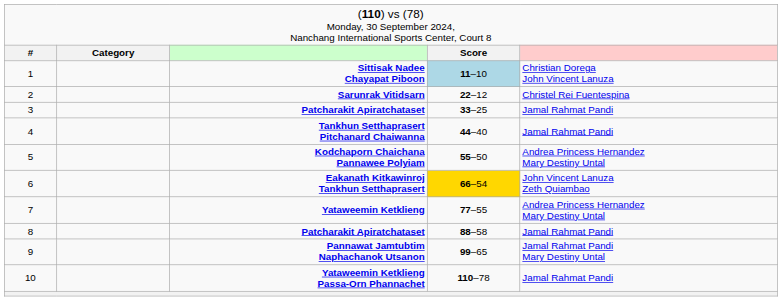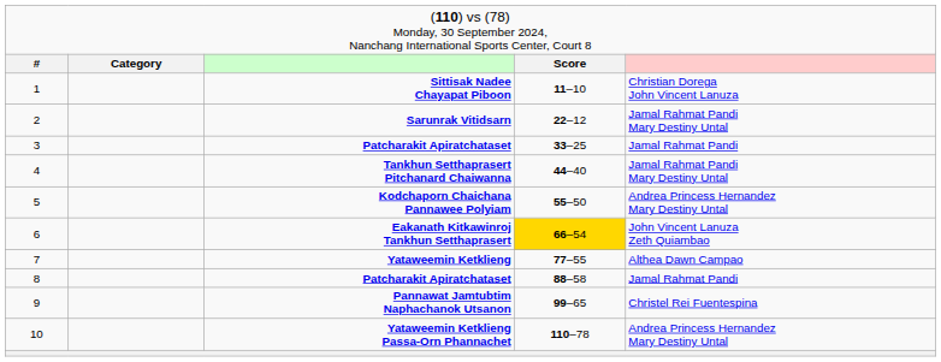 <table class="wikitable mw-collapsible mw-collapsed" style="font-size:90%; text-align:center" width="90%">
 <tr>
 <td colspan="5"><big>(<strong>110</strong>) <strong></strong> vs  (78)</big><br>Monday, 30 September 2024, <br>Nanchang International Sports Center, Court 8</td>
 </tr>
 <tr>
 <th width="25">#</th>
 <th width="50">Category</th>
 <th style="background-color:#CCFFCC" width="150"></th>
 <th width="50">Score<br></th>
 <th style="background-color:#FFCCCC" width="150"></th>
 </tr>
 <tr>
 <td>1</td>
 <td></td>
 <td align="right"><strong><a href='#'>Sittisak Nadee</a> <br><a href='#'>Chayapat Piboon</a> </strong></td>
-<td style="background: lightblue;"><strong>11</strong>–10<br></td>
+<td><strong>11</strong>–10<br></td>
 <td align="left"> <a href='#'>Christian Dorega</a><br> <a href='#'>John Vincent Lanuza</a></td>
 </tr>
 <tr>
 <td>2</td>
 <td></td>
 <td align="right"><strong><a href='#'>Sarunrak Vitidsarn</a> </strong></td>
 <td><strong>22</strong>–12<br></td>
-<td align="left"> <a href='#'>Christel Rei Fuentespina</a></td>
+<td align="left"> <a href='#'>Jamal Rahmat Pandi</a><br> <a href='#'>Mary Destiny Untal</a></td>
 </tr>
 <tr>
 <td>3</td>
 <td></td>
 <td align="right"><strong><a href='#'>Patcharakit Apiratchataset</a> </strong></td>
 <td><strong>33</strong>–25<br></td>
 <td align="left"> <a href='#'>Jamal Rahmat Pandi</a></td>
 </tr>
 <tr>
 <td>4</td>
 <td></td>
 <td align="right"><strong><a href='#'>Tankhun Setthaprasert</a> <br><a href='#'>Pitchanard Chaiwanna</a> </strong></td>
 <td><strong>44</strong>–40<br></td>
-<td align="left"> <a href='#'>Jamal Rahmat Pandi</a></td>
+<td align="left"> <a href='#'>Jamal Rahmat Pandi</a><br> <a href='#'>Mary Destiny Untal</a></td>
 </tr>
 <tr>
 <td>5</td>
 <td></td>
 <td align="right"><strong><a href='#'>Kodchaporn Chaichana</a> <br><a href='#'>Pannawee Polyiam</a> </strong></td>
 <td><strong>55</strong>–50<br></td>
 <td align="left"> <a href='#'>Andrea Princess Hernandez</a><br> <a href='#'>Mary Destiny Untal</a></td>
 </tr>
 <tr>
 <td>6</td>
 <td></td>
 <td align="right"><strong><a href='#'>Eakanath Kitkawinroj</a> <br><a href='#'>Tankhun Setthaprasert</a> </strong></td>
 <td style="background: gold;"><strong>66</strong>–54<br></td>
 <td align="left"> <a href='#'>John Vincent Lanuza</a><br> <a href='#'>Zeth Quiambao</a></td>
 </tr>
 <tr>
 <td>7</td>
 <td></td>
 <td align="right"><strong><a href='#'>Yataweemin Ketklieng</a> </strong></td>
 <td><strong>77</strong>–55<br></td>
-<td align="left"> <a href='#'>Andrea Princess Hernandez</a><br> <a href='#'>Mary Destiny Untal</a></td>
+<td align="left"> <a href='#'>Althea Dawn Campao</a></td>
 </tr>
 <tr>
 <td>8</td>
 <td></td>
 <td align="right"><strong><a href='#'>Patcharakit Apiratchataset</a> </strong></td>
 <td><strong>88</strong>–58<br></td>
 <td align="left"> <a href='#'>Jamal Rahmat Pandi</a></td>
 </tr>
 <tr>
 <td>9</td>
 <td></td>
 <td align="right"><strong><a href='#'>Pannawat Jamtubtim</a> <br><a href='#'>Naphachanok Utsanon</a> </strong></td>
 <td><strong>99</strong>–65<br></td>
-<td align="left"> <a href='#'>Jamal Rahmat Pandi</a><br> <a href='#'>Mary Destiny Untal</a></td>
+<td align="left"> <a href='#'>Christel Rei Fuentespina</a></td>
 </tr>
 <tr>
 <td>10</td>
 <td></td>
 <td align="right"><strong><a href='#'>Yataweemin Ketklieng</a> <br><a href='#'>Passa-Orn Phannachet</a> </strong></td>
 <td><strong>110</strong>–78<br></td>
-<td align="left"> <a href='#'>Jamal Rahmat Pandi</a></td>
+<td align="left"> <a href='#'>Andrea Princess Hernandez</a><br> <a href='#'>Mary Destiny Untal</a></td>
 </tr>
 <tr>
 <th colspan="5"></th>
 </tr>
 </table>
